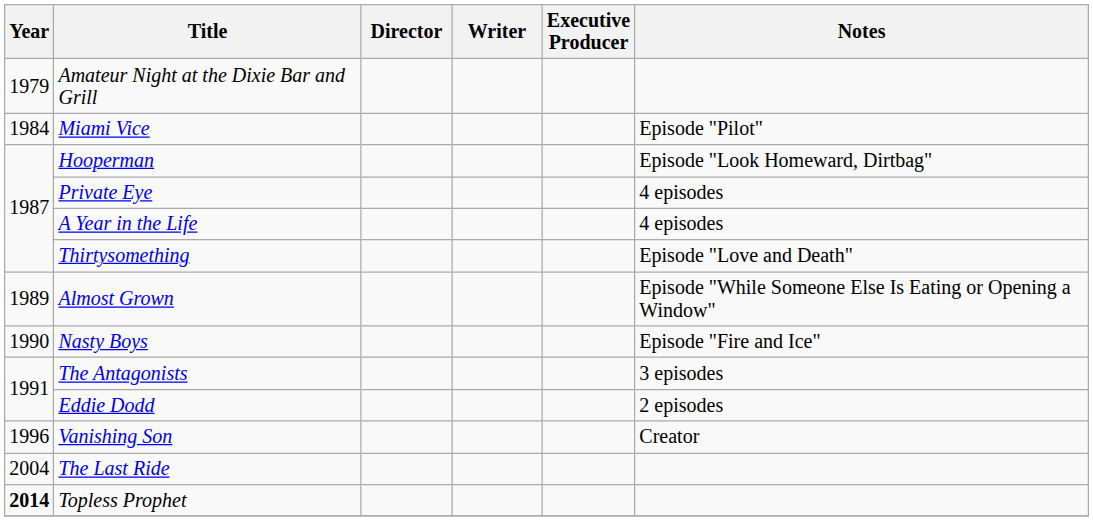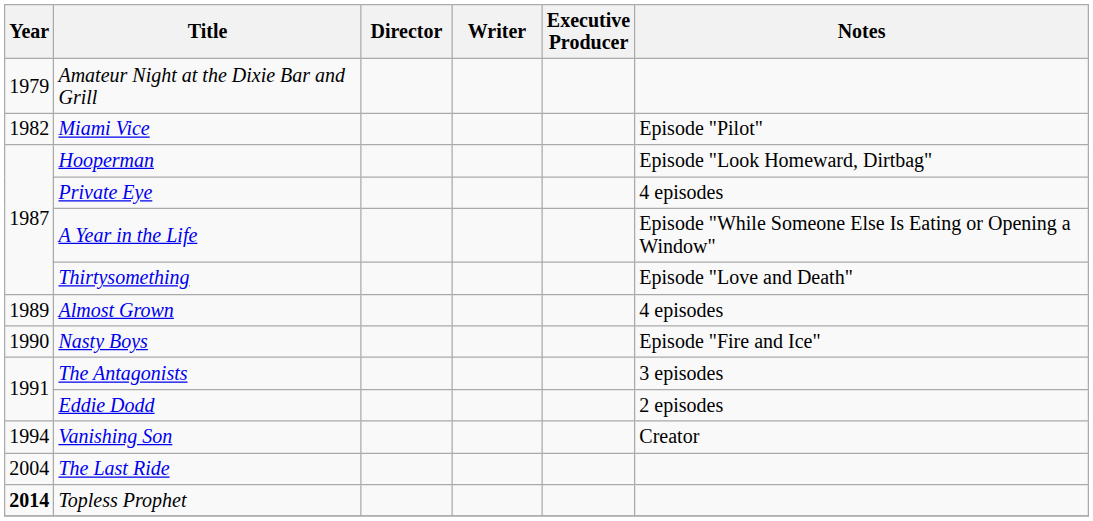 <table class="wikitable">
 <tr>
 <th>Year</th>
 <th>Title</th>
 <th width=65>Director</th>
 <th width=65>Writer</th>
 <th width=65>Executive<br>Producer</th>
 <th>Notes</th>
 </tr>
 <tr>
 <td>1979</td>
 <td><em>Amateur Night at the Dixie Bar and Grill</em></td>
 <td></td>
 <td></td>
 <td></td>
 <td></td>
 </tr>
 <tr>
-<td>1984</td>
+<td>1982</td>
 <td><em><a href='#'>Miami Vice</a></em></td>
 <td></td>
 <td></td>
 <td></td>
 <td>Episode "Pilot"</td>
 </tr>
 <tr>
 <td rowspan=4>1987</td>
 <td><em><a href='#'>Hooperman</a></em></td>
 <td></td>
 <td></td>
 <td></td>
 <td>Episode "Look Homeward, Dirtbag"</td>
 </tr>
 <tr>
 <td><em><a href='#'>Private Eye</a></em></td>
 <td></td>
 <td></td>
 <td></td>
 <td>4 episodes</td>
 </tr>
 <tr>
 <td><em><a href='#'>A Year in the Life</a></em></td>
 <td></td>
 <td></td>
 <td></td>
-<td>4 episodes</td>
+<td>Episode "While Someone Else Is Eating or Opening a Window"</td>
 </tr>
 <tr>
 <td><em><a href='#'>Thirtysomething</a></em></td>
 <td></td>
 <td></td>
 <td></td>
 <td>Episode "Love and Death"</td>
 </tr>
 <tr>
 <td>1989</td>
 <td><em><a href='#'>Almost Grown</a></em></td>
 <td></td>
 <td></td>
 <td></td>
-<td>Episode "While Someone Else Is Eating or Opening a Window"</td>
+<td>4 episodes</td>
 </tr>
 <tr>
 <td>1990</td>
 <td><em><a href='#'>Nasty Boys</a></em></td>
 <td></td>
 <td></td>
 <td></td>
 <td>Episode "Fire and Ice"</td>
 </tr>
 <tr>
 <td rowspan=2>1991</td>
 <td><em><a href='#'>The Antagonists</a></em></td>
 <td></td>
 <td></td>
 <td></td>
 <td>3 episodes</td>
 </tr>
 <tr>
 <td><em><a href='#'>Eddie Dodd</a></em></td>
 <td></td>
 <td></td>
 <td></td>
 <td>2 episodes</td>
 </tr>
 <tr>
-<td>1996</td>
+<td>1994</td>
 <td><em><a href='#'>Vanishing Son</a></em></td>
 <td></td>
 <td></td>
 <td></td>
 <td>Creator</td>
 </tr>
 <tr>
 <td>2004</td>
 <td><em><a href='#'>The Last Ride</a></em></td>
 <td></td>
 <td></td>
 <td></td>
 <td></td>
 </tr>
 <tr>
 <td><strong>2014</strong></td>
 <td><em>Topless Prophet</em></td>
 <td></td>
 <td></td>
 <td></td>
 <td></td>
 </tr>
 <tr>
 </tr>
 </table>
